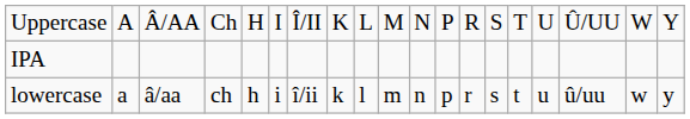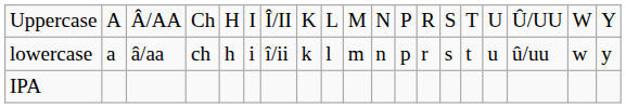 <table class="wikitable">
 <tr>
 <td>Uppercase</td>
 <td>A</td>
 <td>Â/AA</td>
 <td>Ch</td>
 <td>H</td>
 <td>I</td>
 <td>Î/II</td>
 <td>K</td>
 <td>L</td>
 <td>M</td>
 <td>N</td>
 <td>P</td>
 <td>R</td>
 <td>S</td>
 <td>T</td>
 <td>U</td>
 <td>Û/UU</td>
 <td>W</td>
 <td>Y</td>
 </tr>
 <tr>
+<td>lowercase</td>
+<td>a</td>
+<td>â/aa</td>
+<td>ch</td>
+<td>h</td>
+<td>i</td>
+<td>î/ii</td>
+<td>k</td>
+<td>l</td>
+<td>m</td>
+<td>n</td>
+<td>p</td>
+<td>r</td>
+<td>s</td>
+<td>t</td>
+<td>u</td>
+<td>û/uu</td>
+<td>w</td>
+<td>y</td>
+</tr>
+<tr>
 <td>IPA</td>
 <td></td>
 <td></td>
 <td></td>
 <td></td>
 <td></td>
 <td></td>
 <td></td>
 <td></td>
 <td></td>
 <td></td>
 <td></td>
 <td></td>
 <td></td>
 <td></td>
 <td></td>
 <td></td>
 <td></td>
 <td></td>
 </tr>
-<tr>
-<td>lowercase</td>
-<td>a</td>
-<td>â/aa</td>
-<td>ch</td>
-<td>h</td>
-<td>i</td>
-<td>î/ii</td>
-<td>k</td>
-<td>l</td>
-<td>m</td>
-<td>n</td>
-<td>p</td>
-<td>r</td>
-<td>s</td>
-<td>t</td>
-<td>u</td>
-<td>û/uu</td>
-<td>w</td>
-<td>y</td>
-</tr>
 </table>
